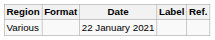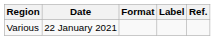 <table class="wikitable plainrowheaders">
 <tr>
 <th scope="col">Region</th>
+<th scope="col">Date</th>
 <th scope="col">Format</th>
-<th scope="col">Date</th>
 <th scope="col">Label</th>
 <th scope="col">Ref.</th>
 </tr>
 <tr>
 <td>Various</td>
+<td>22 January 2021</td>
 <td></td>
-<td>22 January 2021</td>
 <td></td>
 <td></td>
 </tr>
 </table>
